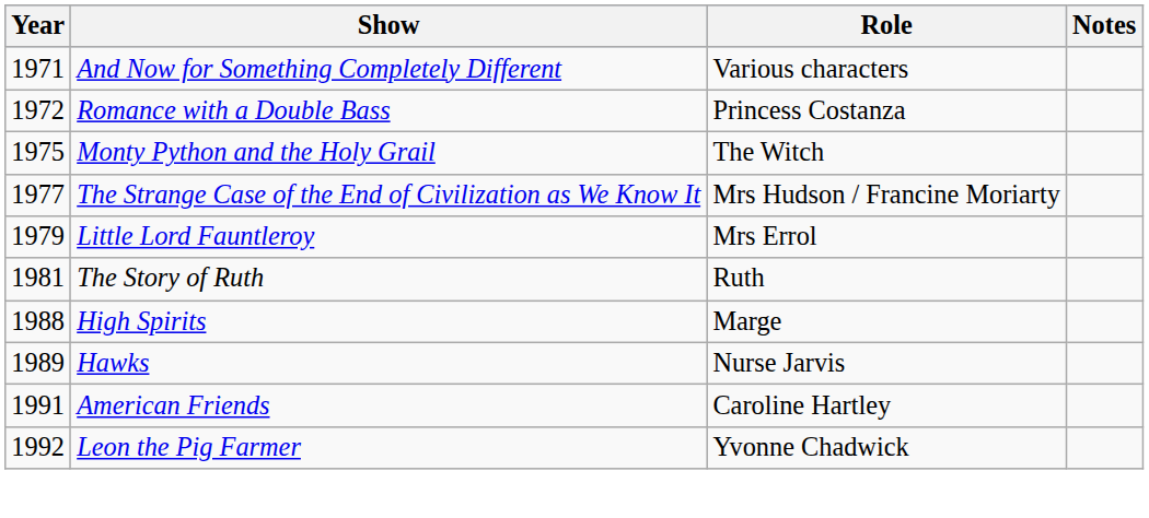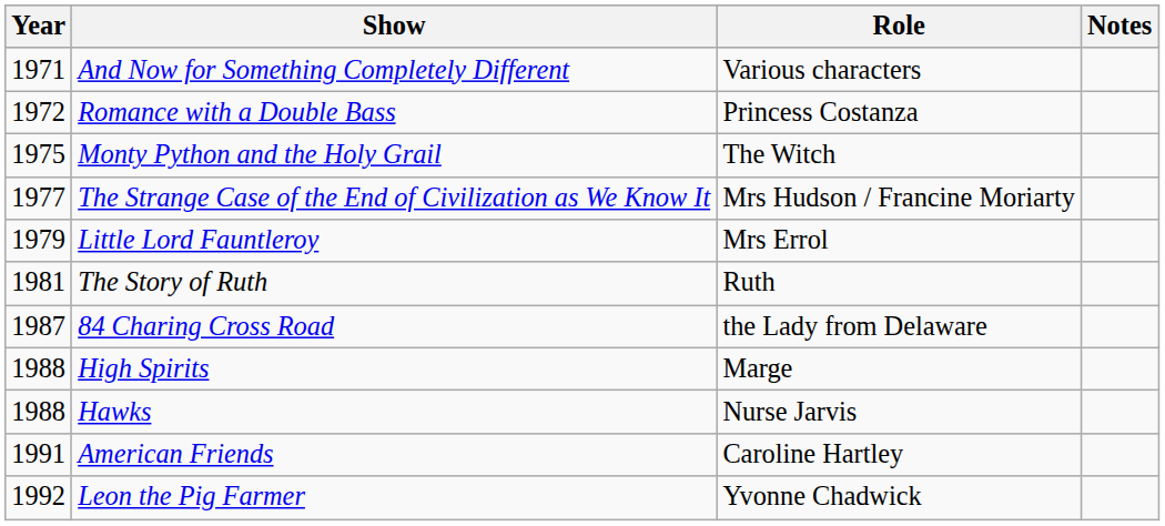 <table class="wikitable">
 <tr style="background:#b0c4de; text-align:center;">
 <th>Year</th>
 <th>Show</th>
 <th>Role</th>
 <th>Notes</th>
 </tr>
 <tr>
 <td>1971</td>
 <td><em><a href='#'>And Now for Something Completely Different</a></em></td>
 <td>Various characters</td>
 <td></td>
 </tr>
 <tr>
 <td>1972</td>
 <td><em><a href='#'>Romance with a Double Bass</a></em></td>
 <td>Princess Costanza</td>
 <td></td>
 </tr>
 <tr>
 <td>1975</td>
 <td><em><a href='#'>Monty Python and the Holy Grail</a></em></td>
 <td>The Witch</td>
 <td></td>
 </tr>
 <tr>
 <td>1977</td>
 <td><em><a href='#'>The Strange Case of the End of Civilization as We Know It</a></em></td>
 <td>Mrs Hudson / Francine Moriarty</td>
 <td></td>
 </tr>
 <tr>
 <td>1979</td>
 <td><em><a href='#'>Little Lord Fauntleroy</a></em></td>
 <td>Mrs Errol</td>
 <td></td>
 </tr>
 <tr>
 <td>1981</td>
 <td><em>The Story of Ruth</em></td>
 <td>Ruth</td>
 <td></td>
 </tr>
 <tr>
+<td>1987</td>
+<td><em><a href='#'>84 Charing Cross Road</a></em></td>
+<td>the Lady from Delaware</td>
+<td></td>
+</tr>
+<tr>
 <td>1988</td>
 <td><em><a href='#'>High Spirits</a></em></td>
 <td>Marge</td>
 <td></td>
 </tr>
 <tr>
-<td>1989</td>
+<td>1988</td>
 <td><em><a href='#'>Hawks</a></em></td>
 <td>Nurse Jarvis</td>
 <td></td>
 </tr>
 <tr>
 <td>1991</td>
 <td><em><a href='#'>American Friends</a></em></td>
 <td>Caroline Hartley</td>
 <td></td>
 </tr>
 <tr>
 <td>1992</td>
 <td><em><a href='#'>Leon the Pig Farmer</a></em></td>
 <td>Yvonne Chadwick</td>
 <td></td>
 </tr>
 </table>
